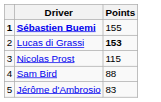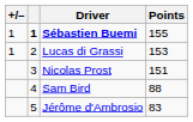 <table class="wikitable" style="font-size: 85%;">
 <tr>
+<th scope="col">+/–</th>
 <th scope="col"></th>
 <th scope="col">Driver</th>
 <th scope="col">Points</th>
 </tr>
 <tr>
+<td align="left"> 1</td>
 <td align="center"><strong>1</strong></td>
 <td> <strong><a href='#'>Sébastien Buemi</a></strong></td>
 <td align="left">155</td>
 </tr>
 <tr>
+<td align="left"> 1</td>
 <td align="center">2</td>
 <td> <a href='#'>Lucas di Grassi</a></td>
-<td align="left"><strong>153</strong></td>
+<td align="left">153</td>
 </tr>
 <tr>
+<td align="left"></td>
 <td align="center">3</td>
 <td> <a href='#'>Nicolas Prost</a></td>
-<td align="left">115</td>
+<td align="left">151</td>
 </tr>
 <tr>
+<td align="left"></td>
 <td align="center">4</td>
 <td> <a href='#'>Sam Bird</a></td>
 <td align="left">88</td>
 </tr>
 <tr>
+<td align="left"></td>
 <td align="center">5</td>
 <td> <a href='#'>Jérôme d'Ambrosio</a></td>
 <td align="left">83</td>
 </tr>
 </table>
